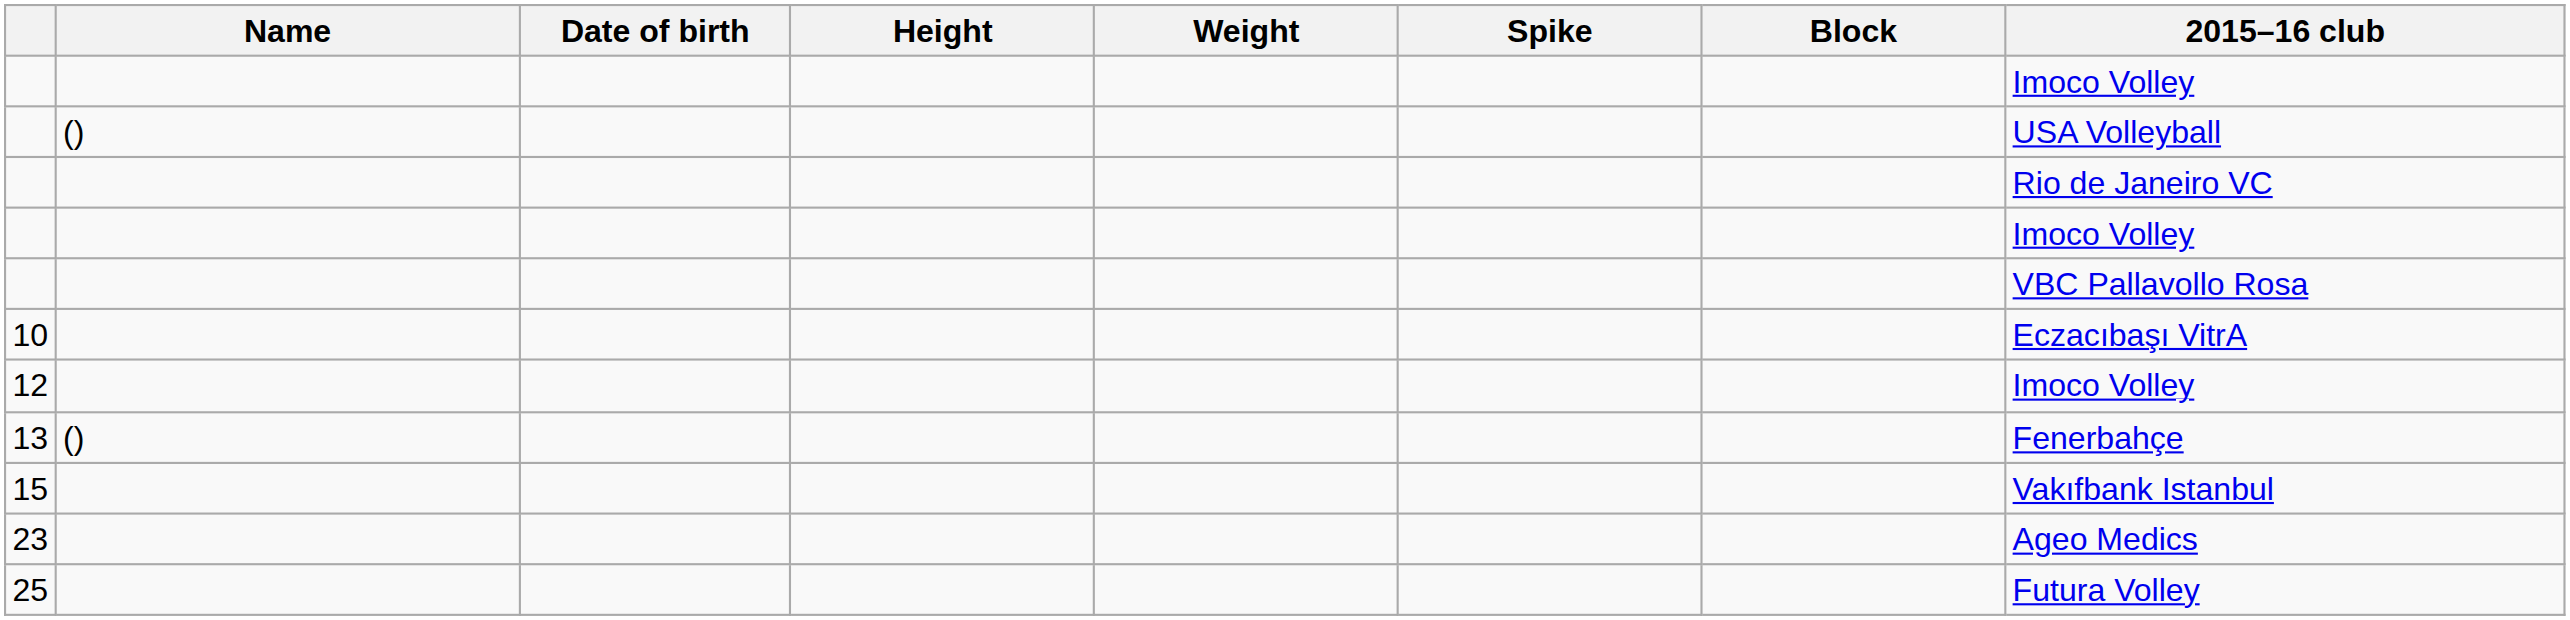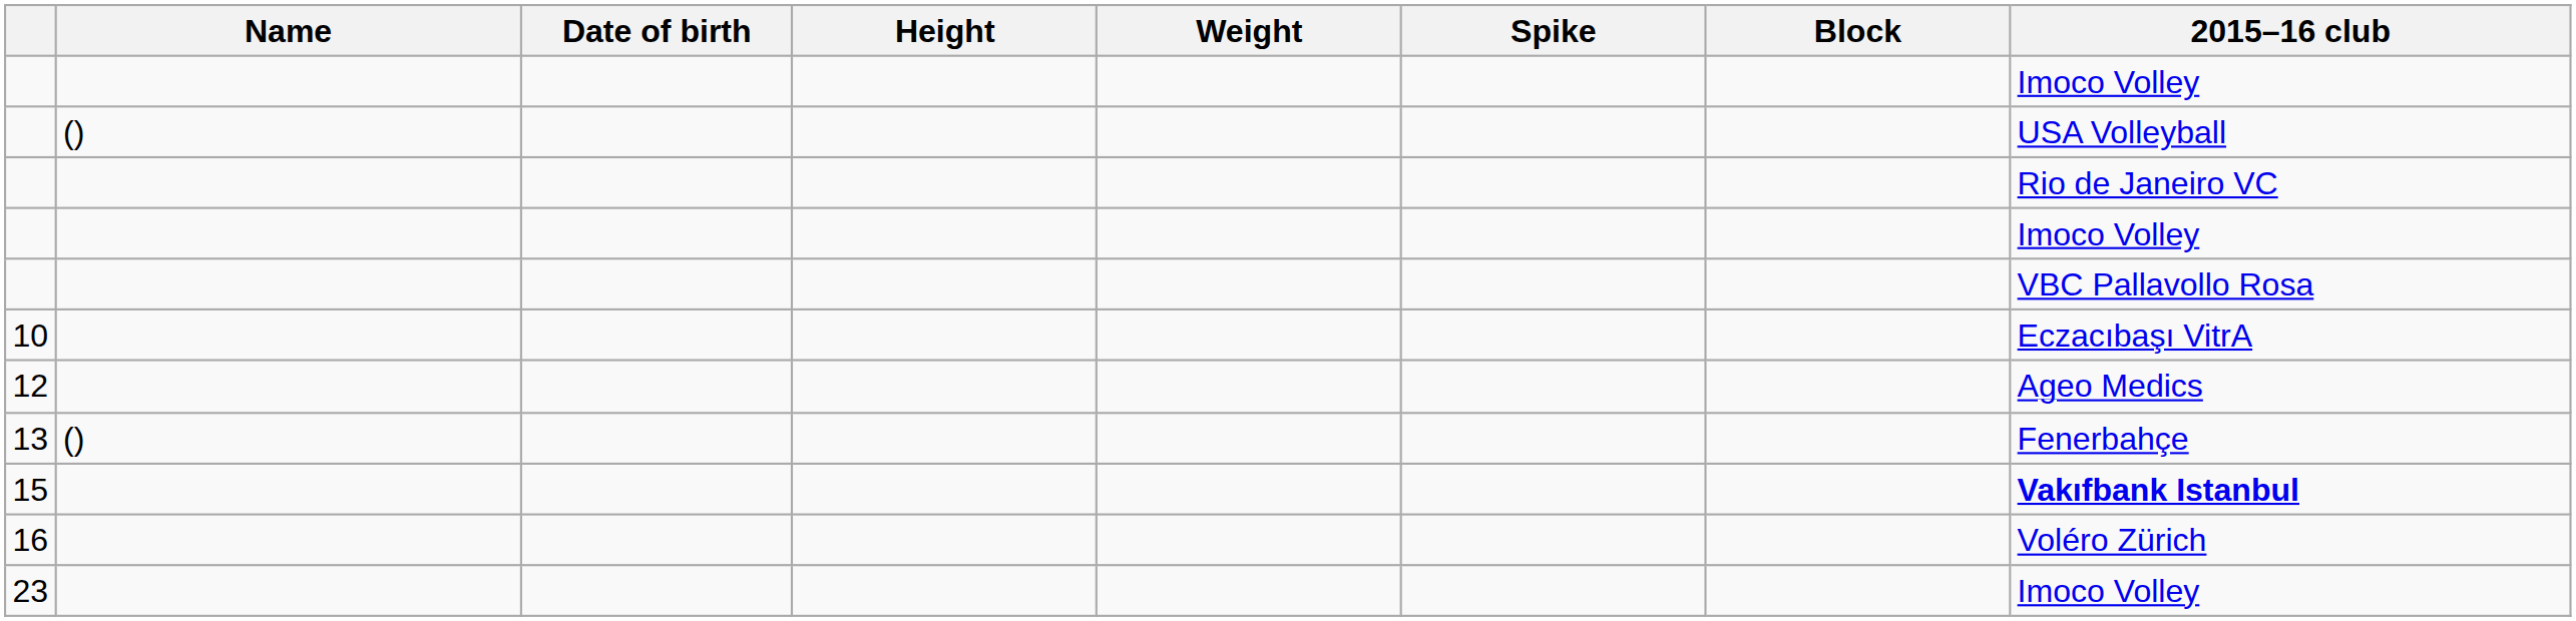 <table class="wikitable sortable" style="font-size:95%; text-align:center;">
 <tr>
 <th></th>
 <th style="width:14em">Name</th>
 <th style="width:8em">Date of birth</th>
 <th style="width:9em">Height</th>
 <th style="width:9em">Weight</th>
 <th style="width:9em">Spike</th>
 <th style="width:9em">Block</th>
 <th style="width:17em">2015–16 club</th>
 </tr>
 <tr>
 <td></td>
 <td style="text-align:left;"></td>
 <td style="text-align:right;"></td>
 <td></td>
 <td></td>
 <td></td>
 <td></td>
 <td style="text-align:left;"> <a href='#'>Imoco Volley</a></td>
 </tr>
 <tr>
 <td></td>
 <td style="text-align:left;"> ()</td>
 <td style="text-align:right;"></td>
 <td></td>
 <td></td>
 <td></td>
 <td></td>
 <td style="text-align:left;"> <a href='#'>USA Volleyball</a></td>
 </tr>
 <tr>
 <td></td>
 <td style="text-align:left;"></td>
 <td style="text-align:right;"></td>
 <td></td>
 <td></td>
 <td></td>
 <td></td>
 <td style="text-align:left;"> <a href='#'>Rio de Janeiro VC</a></td>
 </tr>
 <tr>
 <td></td>
 <td style="text-align:left;"></td>
 <td style="text-align:right;"></td>
 <td></td>
 <td></td>
 <td></td>
 <td></td>
 <td style="text-align:left;"> <a href='#'>Imoco Volley</a></td>
 </tr>
 <tr>
 <td></td>
 <td style="text-align:left;"></td>
 <td style="text-align:right;"></td>
 <td></td>
 <td></td>
 <td></td>
 <td></td>
 <td style="text-align:left;"> <a href='#'>VBC Pallavollo Rosa</a></td>
 </tr>
 <tr>
 <td>10</td>
 <td style="text-align:left;"></td>
 <td style="text-align:right;"></td>
 <td></td>
 <td></td>
 <td></td>
 <td></td>
 <td style="text-align:left;"> <a href='#'>Eczacıbaşı VitrA</a></td>
 </tr>
 <tr>
 <td>12</td>
 <td style="text-align:left;"></td>
 <td style="text-align:right;"></td>
 <td></td>
 <td></td>
 <td></td>
 <td></td>
-<td style="text-align:left;"> <a href='#'>Imoco Volley</a></td>
+<td style="text-align:left;"> <a href='#'>Ageo Medics</a></td>
 </tr>
 <tr>
 <td>13</td>
 <td style="text-align:left;"> ()</td>
 <td style="text-align:right;"></td>
 <td></td>
 <td></td>
 <td></td>
 <td></td>
 <td style="text-align:left;"> <a href='#'>Fenerbahçe</a></td>
 </tr>
 <tr>
 <td>15</td>
 <td style="text-align:left;"></td>
 <td style="text-align:right;"></td>
 <td></td>
 <td></td>
 <td></td>
 <td></td>
-<td style="text-align:left;"> <a href='#'>Vakıfbank Istanbul</a></td>
+<td style="text-align:left;"><strong> <a href='#'>Vakıfbank Istanbul</a></strong></td>
+</tr>
+<tr>
+<td>16</td>
+<td style="text-align:left;"></td>
+<td style="text-align:right;"></td>
+<td></td>
+<td></td>
+<td></td>
+<td></td>
+<td style="text-align:left;"> <a href='#'>Voléro Zürich</a></td>
 </tr>
 <tr>
 <td>23</td>
 <td style="text-align:left;"></td>
 <td style="text-align:right;"></td>
 <td></td>
 <td></td>
 <td></td>
 <td></td>
-<td style="text-align:left;"> <a href='#'>Ageo Medics</a></td>
-</tr>
-<tr>
-<td>25</td>
-<td style="text-align:left;"></td>
-<td style="text-align:right;"></td>
-<td></td>
-<td></td>
-<td></td>
-<td></td>
-<td style="text-align:left;"> <a href='#'>Futura Volley</a></td>
+<td style="text-align:left;"> <a href='#'>Imoco Volley</a></td>
 </tr>
 </table>
